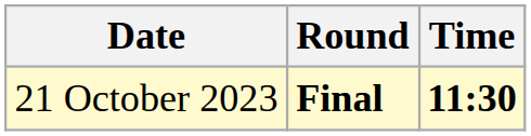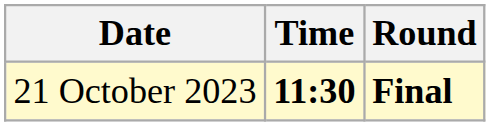 <table class="wikitable">
 <tr>
 <th>Date</th>
+<th>Time</th>
 <th>Round</th>
-<th>Time</th>
 </tr>
 <tr style=background:lemonchiffon>
 <td>21 October 2023</td>
+<td><strong>11:30</strong></td>
 <td><strong>Final</strong></td>
-<td><strong>11:30</strong></td>
 </tr>
 </table>
